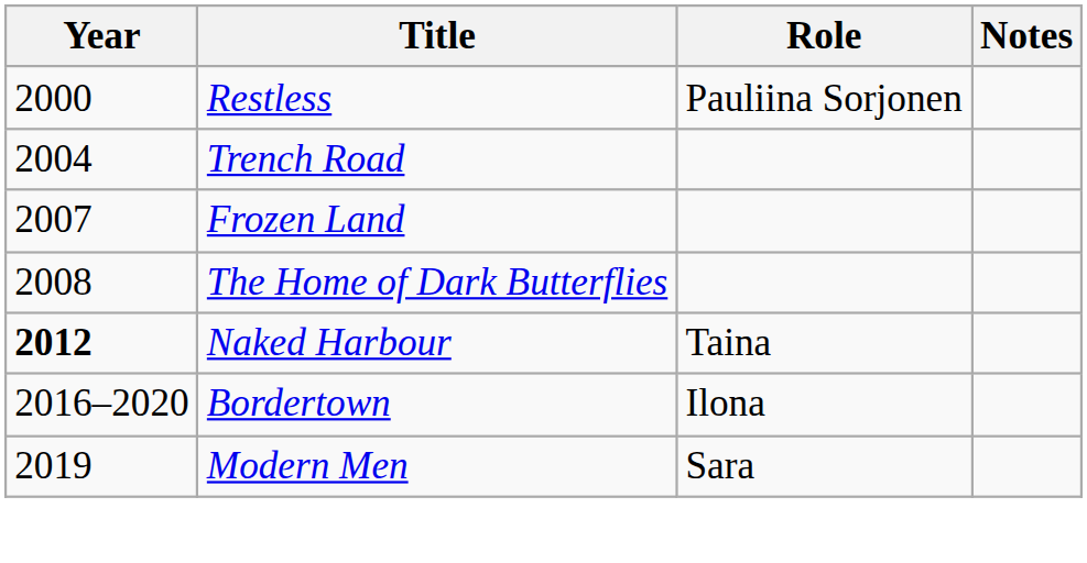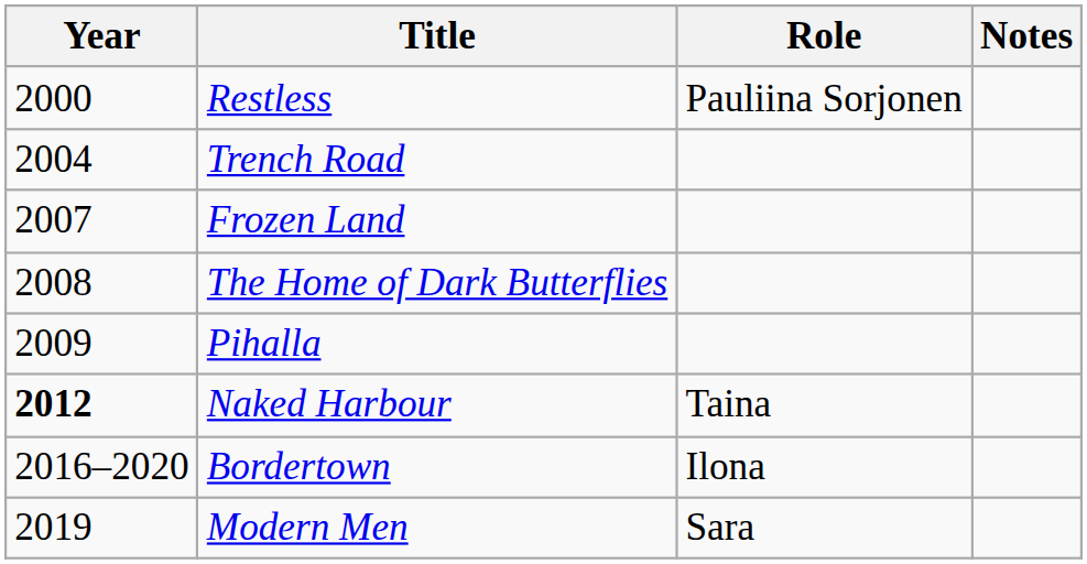 <table class="wikitable sortable">
 <tr>
 <th>Year</th>
 <th>Title</th>
 <th>Role</th>
 <th class="unsortable">Notes</th>
 </tr>
 <tr>
 <td>2000</td>
 <td><em><a href='#'>Restless</a></em></td>
 <td>Pauliina Sorjonen</td>
 <td></td>
 </tr>
 <tr>
 <td>2004</td>
 <td><em><a href='#'>Trench Road</a></em></td>
 <td></td>
 <td></td>
 </tr>
 <tr>
 <td>2007</td>
 <td><em><a href='#'>Frozen Land</a></em></td>
 <td></td>
 <td></td>
 </tr>
 <tr>
 <td>2008</td>
 <td><em><a href='#'>The Home of Dark Butterflies</a></em></td>
 <td></td>
 <td></td>
 </tr>
 <tr>
+<td>2009</td>
+<td><em><a href='#'>Pihalla</a></em></td>
+<td></td>
+<td></td>
+</tr>
+<tr>
 <td><strong>2012</strong></td>
 <td><em><a href='#'>Naked Harbour</a></em></td>
 <td>Taina</td>
 <td></td>
 </tr>
 <tr>
 <td>2016–2020</td>
 <td><em><a href='#'>Bordertown</a></em></td>
 <td>Ilona</td>
 <td></td>
 </tr>
 <tr>
 <td>2019</td>
 <td><em><a href='#'>Modern Men</a></em></td>
 <td>Sara</td>
 <td></td>
 </tr>
 </table>
